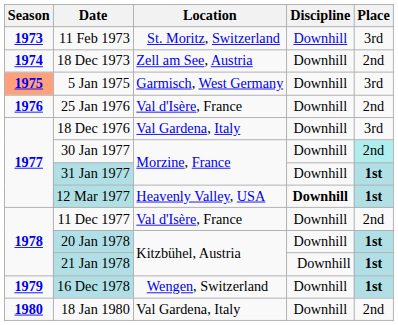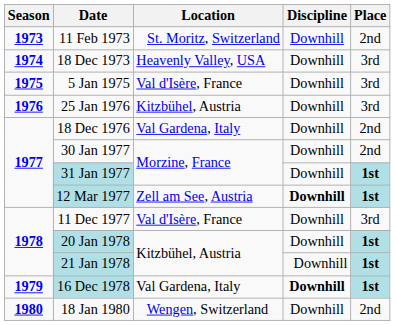 <table class="wikitable" style="text-align:center">
 <tr>
 <th>Season</th>
 <th>Date</th>
 <th>Location</th>
 <th>Discipline</th>
 <th>Place</th>
 </tr>
 <tr>
 <td><strong><a href='#'>1973</a></strong></td>
 <td align=right>11 Feb 1973</td>
 <td align=left>    <a href='#'>St. Moritz</a>, <a href='#'>Switzerland</a></td>
 <td><a href='#'>Downhill</a></td>
-<td>3rd</td>
+<td>2nd</td>
 </tr>
 <tr>
 <td><strong><a href='#'>1974</a></strong></td>
 <td align=right>18 Dec 1973</td>
-<td align=left> <a href='#'>Zell am See</a>, <a href='#'>Austria</a></td>
+<td align=left> <a href='#'>Heavenly Valley</a>, <a href='#'>USA</a></td>
 <td>Downhill</td>
-<td>2nd</td>
+<td>3rd</td>
 </tr>
 <tr>
-<td style="background: lightsalmon;"><strong><a href='#'>1975</a></strong></td>
+<td><strong><a href='#'>1975</a></strong></td>
 <td align=right>5 Jan 1975</td>
-<td align=left> <a href='#'>Garmisch</a>, <a href='#'>West Germany</a></td>
+<td align=left> <a href='#'>Val d'Isère</a>, France</td>
 <td>Downhill</td>
 <td>3rd</td>
 </tr>
 <tr>
 <td><strong><a href='#'>1976</a></strong></td>
 <td align=right>25 Jan 1976</td>
-<td align=left> <a href='#'>Val d'Isère</a>, France</td>
+<td align=left>  <a href='#'>Kitzbühel</a>, Austria</td>
 <td>Downhill</td>
-<td>2nd</td>
+<td>3rd</td>
 </tr>
 <tr>
 <td rowspan=4><strong><a href='#'>1977</a></strong></td>
 <td align=right>18 Dec 1976</td>
 <td align=left> <a href='#'>Val Gardena</a>, <a href='#'>Italy</a></td>
 <td>Downhill</td>
-<td>3rd</td>
+<td>2nd</td>
 </tr>
 <tr>
 <td align=right>30 Jan 1977</td>
 <td rowspan=2 align=left> <a href='#'>Morzine</a>, <a href='#'>France</a></td>
 <td>Downhill</td>
-<td style="background: paleturquoise;">2nd</td>
+<td>2nd</td>
 </tr>
 <tr>
 <td align=right bgcolor="#BOEOE6">31 Jan 1977</td>
 <td>Downhill</td>
 <td bgcolor="#BOEOE6"><strong>1st</strong></td>
 </tr>
 <tr>
 <td align=right bgcolor="#BOEOE6">12 Mar 1977</td>
-<td align=left> <a href='#'>Heavenly Valley</a>, <a href='#'>USA</a></td>
+<td align=left> <a href='#'>Zell am See</a>, <a href='#'>Austria</a></td>
 <td><strong>Downhill</strong></td>
 <td bgcolor="#BOEOE6"><strong>1st</strong></td>
 </tr>
 <tr>
 <td rowspan=3><strong><a href='#'>1978</a></strong></td>
 <td align=right>11 Dec 1977</td>
 <td align=left> <a href='#'>Val d'Isère</a>, France</td>
 <td>Downhill</td>
-<td>2nd</td>
+<td>3rd</td>
 </tr>
 <tr>
 <td align=right bgcolor="#BOEOE6">20 Jan 1978</td>
 <td rowspan=2 align=left> Kitzbühel, Austria</td>
 <td>Downhill</td>
 <td bgcolor="#BOEOE6"><strong>1st</strong></td>
 </tr>
 <tr>
 <td align=right bgcolor="#BOEOE6">21 Jan 1978</td>
 <td>  Downhill</td>
 <td bgcolor="#BOEOE6"><strong>1st</strong></td>
 </tr>
 <tr>
 <td><strong><a href='#'>1979</a></strong></td>
 <td align=right bgcolor="#BOEOE6">16 Dec 1978</td>
-<td align=left>    <a href='#'>Wengen</a>, Switzerland</td>
-<td>Downhill</td>
+<td align=left> Val Gardena, Italy</td>
+<td><strong>Downhill</strong></td>
 <td bgcolor="#BOEOE6"><strong>1st</strong></td>
 </tr>
 <tr>
 <td><strong><a href='#'>1980</a></strong></td>
 <td align=right>18 Jan 1980</td>
-<td align=left> Val Gardena, Italy</td>
+<td align=left>    <a href='#'>Wengen</a>, Switzerland</td>
 <td>Downhill</td>
 <td>2nd</td>
 </tr>
 </table>
